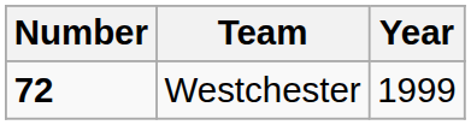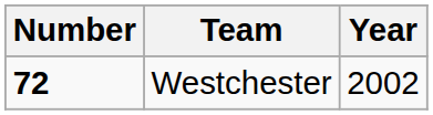 <table class="wikitable">
 <tr>
 <th>Number</th>
 <th>Team</th>
 <th>Year</th>
 </tr>
 <tr>
 <td><strong>72</strong></td>
 <td>Westchester</td>
-<td>1999</td>
+<td>2002</td>
 </tr>
 </table>
